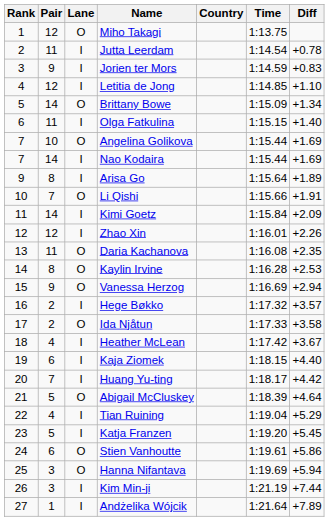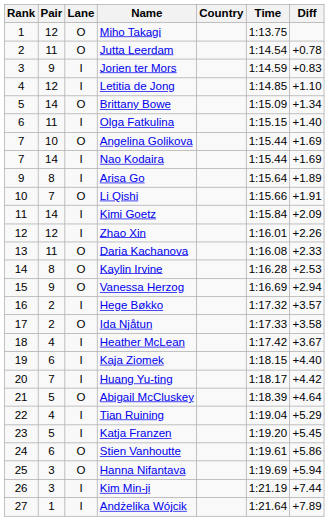 <table class="wikitable sortable" style="text-align:center">
 <tr>
 <th>Rank</th>
 <th>Pair</th>
 <th>Lane</th>
 <th>Name</th>
 <th>Country</th>
 <th>Time</th>
 <th>Diff</th>
 </tr>
 <tr>
 <td>1</td>
 <td>12</td>
 <td>O</td>
 <td align=left><a href='#'>Miho Takagi</a></td>
 <td align=left></td>
 <td>1:13.75</td>
 <td></td>
 </tr>
 <tr>
 <td>2</td>
 <td>11</td>
-<td>I</td>
+<td>O</td>
 <td align=left><a href='#'>Jutta Leerdam</a></td>
 <td align=left></td>
 <td>1:14.54</td>
 <td>+0.78</td>
 </tr>
 <tr>
 <td>3</td>
 <td>9</td>
 <td>I</td>
 <td align=left><a href='#'>Jorien ter Mors</a></td>
 <td align=left></td>
 <td>1:14.59</td>
 <td>+0.83</td>
 </tr>
 <tr>
 <td>4</td>
 <td>12</td>
 <td>I</td>
 <td align=left><a href='#'>Letitia de Jong</a></td>
 <td align=left></td>
 <td>1:14.85</td>
 <td>+1.10</td>
 </tr>
 <tr>
 <td>5</td>
 <td>14</td>
 <td>O</td>
 <td align=left><a href='#'>Brittany Bowe</a></td>
 <td align=left></td>
 <td>1:15.09</td>
 <td>+1.34</td>
 </tr>
 <tr>
 <td>6</td>
 <td>11</td>
 <td>I</td>
 <td align=left><a href='#'>Olga Fatkulina</a></td>
 <td align=left></td>
 <td>1:15.15</td>
 <td>+1.40</td>
 </tr>
 <tr>
 <td>7</td>
 <td>10</td>
 <td>O</td>
 <td align=left><a href='#'>Angelina Golikova</a></td>
 <td align=left></td>
 <td>1:15.44</td>
 <td>+1.69</td>
 </tr>
 <tr>
 <td>7</td>
 <td>14</td>
 <td>I</td>
 <td align=left><a href='#'>Nao Kodaira</a></td>
 <td align=left></td>
 <td>1:15.44</td>
 <td>+1.69</td>
 </tr>
 <tr>
 <td>9</td>
 <td>8</td>
 <td>I</td>
 <td align=left><a href='#'>Arisa Go</a></td>
 <td align=left></td>
 <td>1:15.64</td>
 <td>+1.89</td>
 </tr>
 <tr>
 <td>10</td>
 <td>7</td>
 <td>O</td>
 <td align=left><a href='#'>Li Qishi</a></td>
 <td align=left></td>
 <td>1:15.66</td>
 <td>+1.91</td>
 </tr>
 <tr>
 <td>11</td>
 <td>14</td>
 <td>I</td>
 <td align=left><a href='#'>Kimi Goetz</a></td>
 <td align=left></td>
 <td>1:15.84</td>
 <td>+2.09</td>
 </tr>
 <tr>
 <td>12</td>
 <td>12</td>
 <td>I</td>
 <td align=left><a href='#'>Zhao Xin</a></td>
 <td align=left></td>
 <td>1:16.01</td>
 <td>+2.26</td>
 </tr>
 <tr>
 <td>13</td>
 <td>11</td>
 <td>O</td>
 <td align=left><a href='#'>Daria Kachanova</a></td>
 <td align=left></td>
 <td>1:16.08</td>
-<td>+2.35</td>
+<td>+2.33</td>
 </tr>
 <tr>
 <td>14</td>
 <td>8</td>
 <td>O</td>
 <td align=left><a href='#'>Kaylin Irvine</a></td>
 <td align=left></td>
 <td>1:16.28</td>
 <td>+2.53</td>
 </tr>
 <tr>
 <td>15</td>
 <td>9</td>
 <td>O</td>
 <td align=left><a href='#'>Vanessa Herzog</a></td>
 <td align=left></td>
 <td>1:16.69</td>
 <td>+2.94</td>
 </tr>
 <tr>
 <td>16</td>
 <td>2</td>
 <td>I</td>
 <td align=left><a href='#'>Hege Bøkko</a></td>
 <td align=left></td>
 <td>1:17.32</td>
 <td>+3.57</td>
 </tr>
 <tr>
 <td>17</td>
 <td>2</td>
 <td>O</td>
 <td align=left><a href='#'>Ida Njåtun</a></td>
 <td align=left></td>
 <td>1:17.33</td>
 <td>+3.58</td>
 </tr>
 <tr>
 <td>18</td>
 <td>4</td>
 <td>I</td>
 <td align=left><a href='#'>Heather McLean</a></td>
 <td align=left></td>
 <td>1:17.42</td>
 <td>+3.67</td>
 </tr>
 <tr>
 <td>19</td>
 <td>6</td>
 <td>I</td>
 <td align=left><a href='#'>Kaja Ziomek</a></td>
 <td align=left></td>
 <td>1:18.15</td>
 <td>+4.40</td>
 </tr>
 <tr>
 <td>20</td>
 <td>7</td>
 <td>I</td>
 <td align=left><a href='#'>Huang Yu-ting</a></td>
 <td align=left></td>
 <td>1:18.17</td>
 <td>+4.42</td>
 </tr>
 <tr>
 <td>21</td>
 <td>5</td>
 <td>O</td>
 <td align=left><a href='#'>Abigail McCluskey</a></td>
 <td align=left></td>
 <td>1:18.39</td>
 <td>+4.64</td>
 </tr>
 <tr>
 <td>22</td>
 <td>4</td>
 <td>I</td>
 <td align=left><a href='#'>Tian Ruining</a></td>
 <td align=left></td>
 <td>1:19.04</td>
 <td>+5.29</td>
 </tr>
 <tr>
 <td>23</td>
 <td>5</td>
 <td>I</td>
 <td align=left><a href='#'>Katja Franzen</a></td>
 <td align=left></td>
 <td>1:19.20</td>
 <td>+5.45</td>
 </tr>
 <tr>
 <td>24</td>
 <td>6</td>
 <td>O</td>
 <td align=left><a href='#'>Stien Vanhoutte</a></td>
 <td align=left></td>
 <td>1:19.61</td>
 <td>+5.86</td>
 </tr>
 <tr>
 <td>25</td>
 <td>3</td>
 <td>O</td>
 <td align=left><a href='#'>Hanna Nifantava</a></td>
 <td align=left></td>
 <td>1:19.69</td>
 <td>+5.94</td>
 </tr>
 <tr>
 <td>26</td>
 <td>3</td>
 <td>I</td>
 <td align=left><a href='#'>Kim Min-ji</a></td>
 <td align=left></td>
 <td>1:21.19</td>
 <td>+7.44</td>
 </tr>
 <tr>
 <td>27</td>
 <td>1</td>
 <td>I</td>
 <td align=left><a href='#'>Andżelika Wójcik</a></td>
 <td align=left></td>
 <td>1:21.64</td>
 <td>+7.89</td>
 </tr>
 </table>
